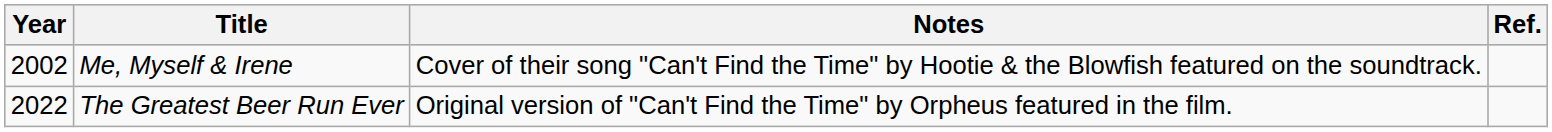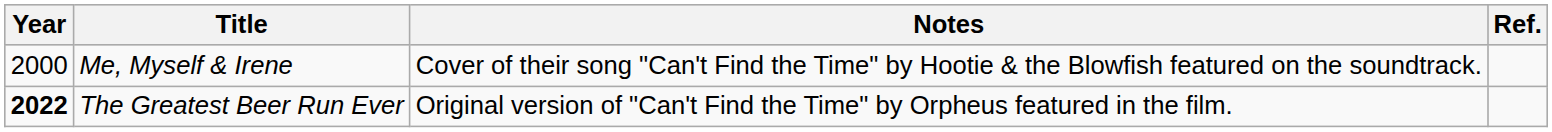 <table class="wikitable plainrowheaders sortable">
 <tr>
 <th>Year</th>
 <th>Title</th>
 <th>Notes</th>
 <th>Ref.</th>
 </tr>
 <tr>
-<td>2002</td>
+<td>2000</td>
 <td><em>Me, Myself & Irene</em></td>
 <td>Cover of their song "Can't Find the Time" by Hootie & the Blowfish featured on the soundtrack.</td>
 <td></td>
 </tr>
 <tr>
-<td>2022</td>
+<td><strong>2022</strong></td>
 <td><em>The Greatest Beer Run Ever</em></td>
 <td>Original version of "Can't Find the Time" by Orpheus featured in the film.</td>
 <td></td>
 </tr>
 </table>
